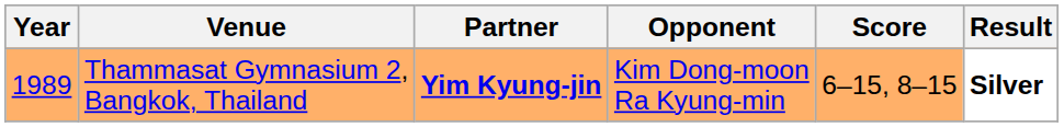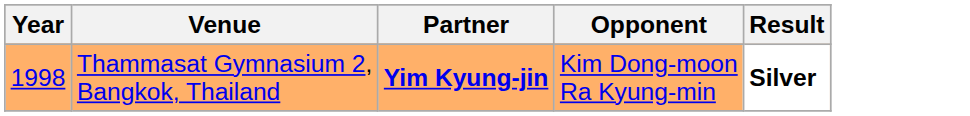 <table class="sortable wikitable" style="font-size: 90%;">
 <tr>
 <th>Year</th>
 <th>Venue</th>
 <th>Partner</th>
 <th>Opponent</th>
-<th>Score</th>
 <th>Result</th>
 </tr>
 <tr style="background:#FFB069">
-<td align="center"><a href='#'>1989</a></td>
+<td align="center"><a href='#'>1998</a></td>
 <td align="left"><a href='#'>Thammasat Gymnasium 2</a>,<br><a href='#'>Bangkok, Thailand</a></td>
 <td align="left"><strong> <a href='#'>Yim Kyung-jin</a></strong></td>
 <td align="left"> <a href='#'>Kim Dong-moon</a> <br>  <a href='#'>Ra Kyung-min</a></td>
-<td align="left">6–15, 8–15</td>
 <td style="text-align:left; background:white"> <strong>Silver</strong></td>
 </tr>
 </table>
